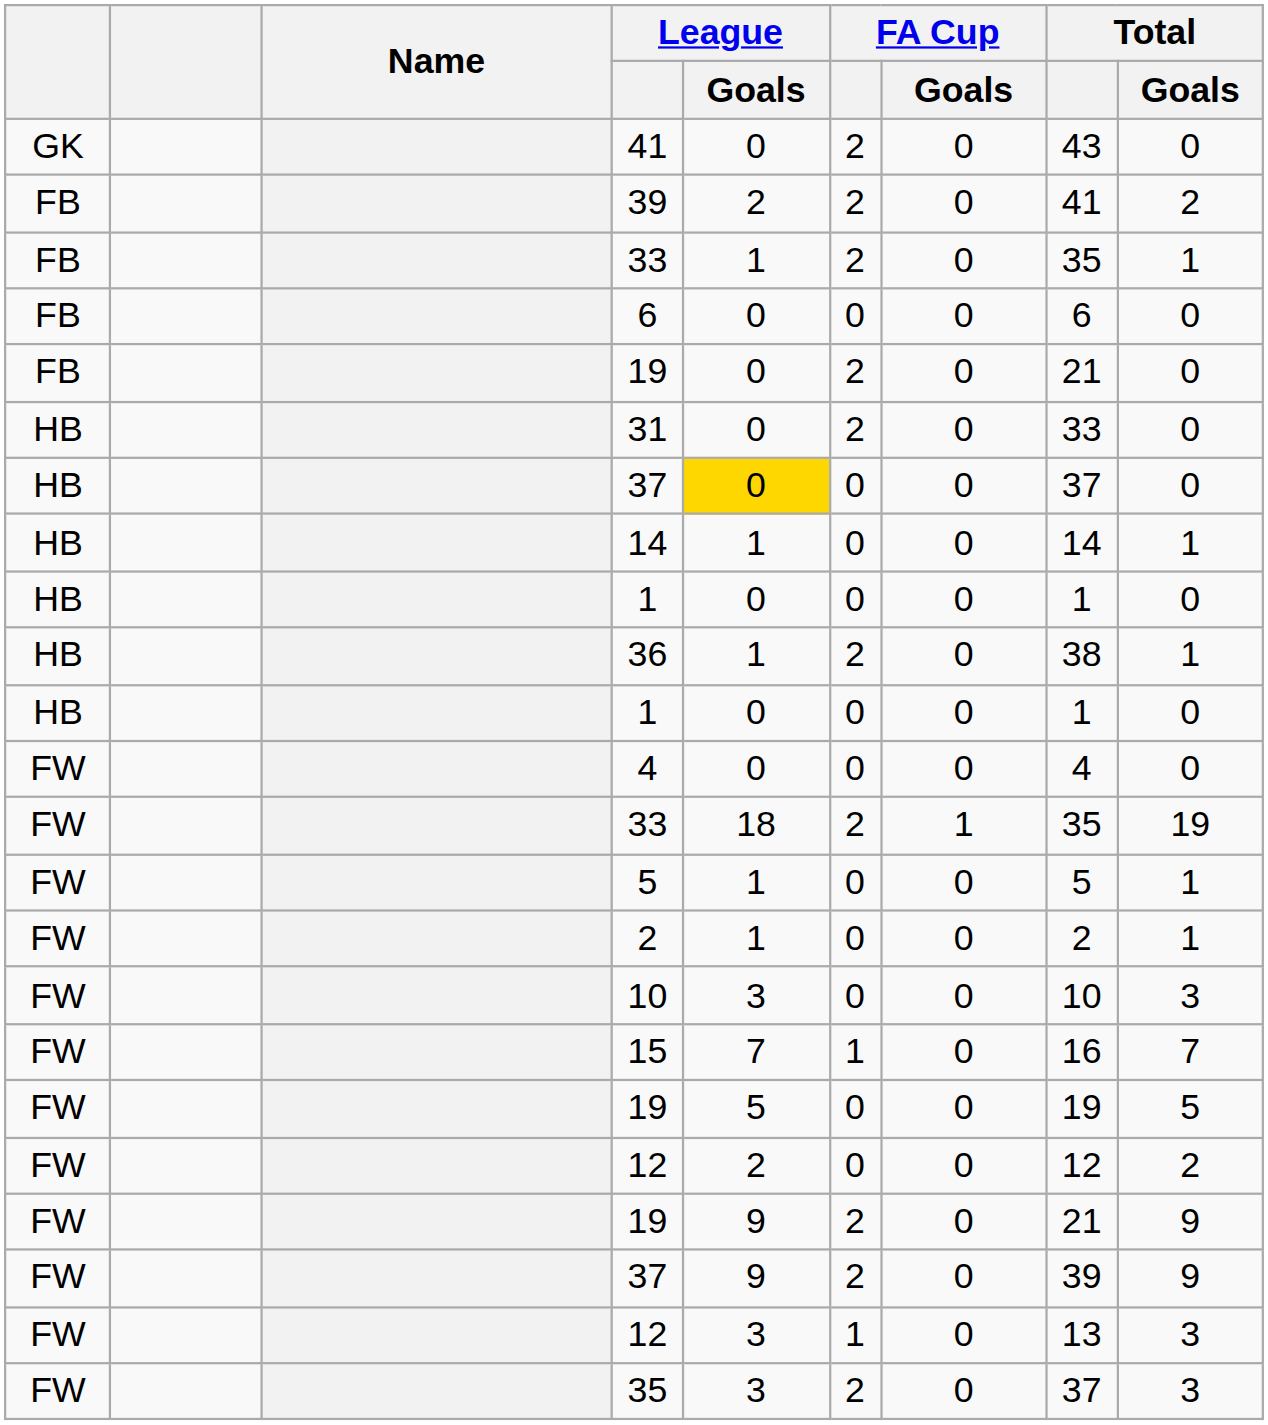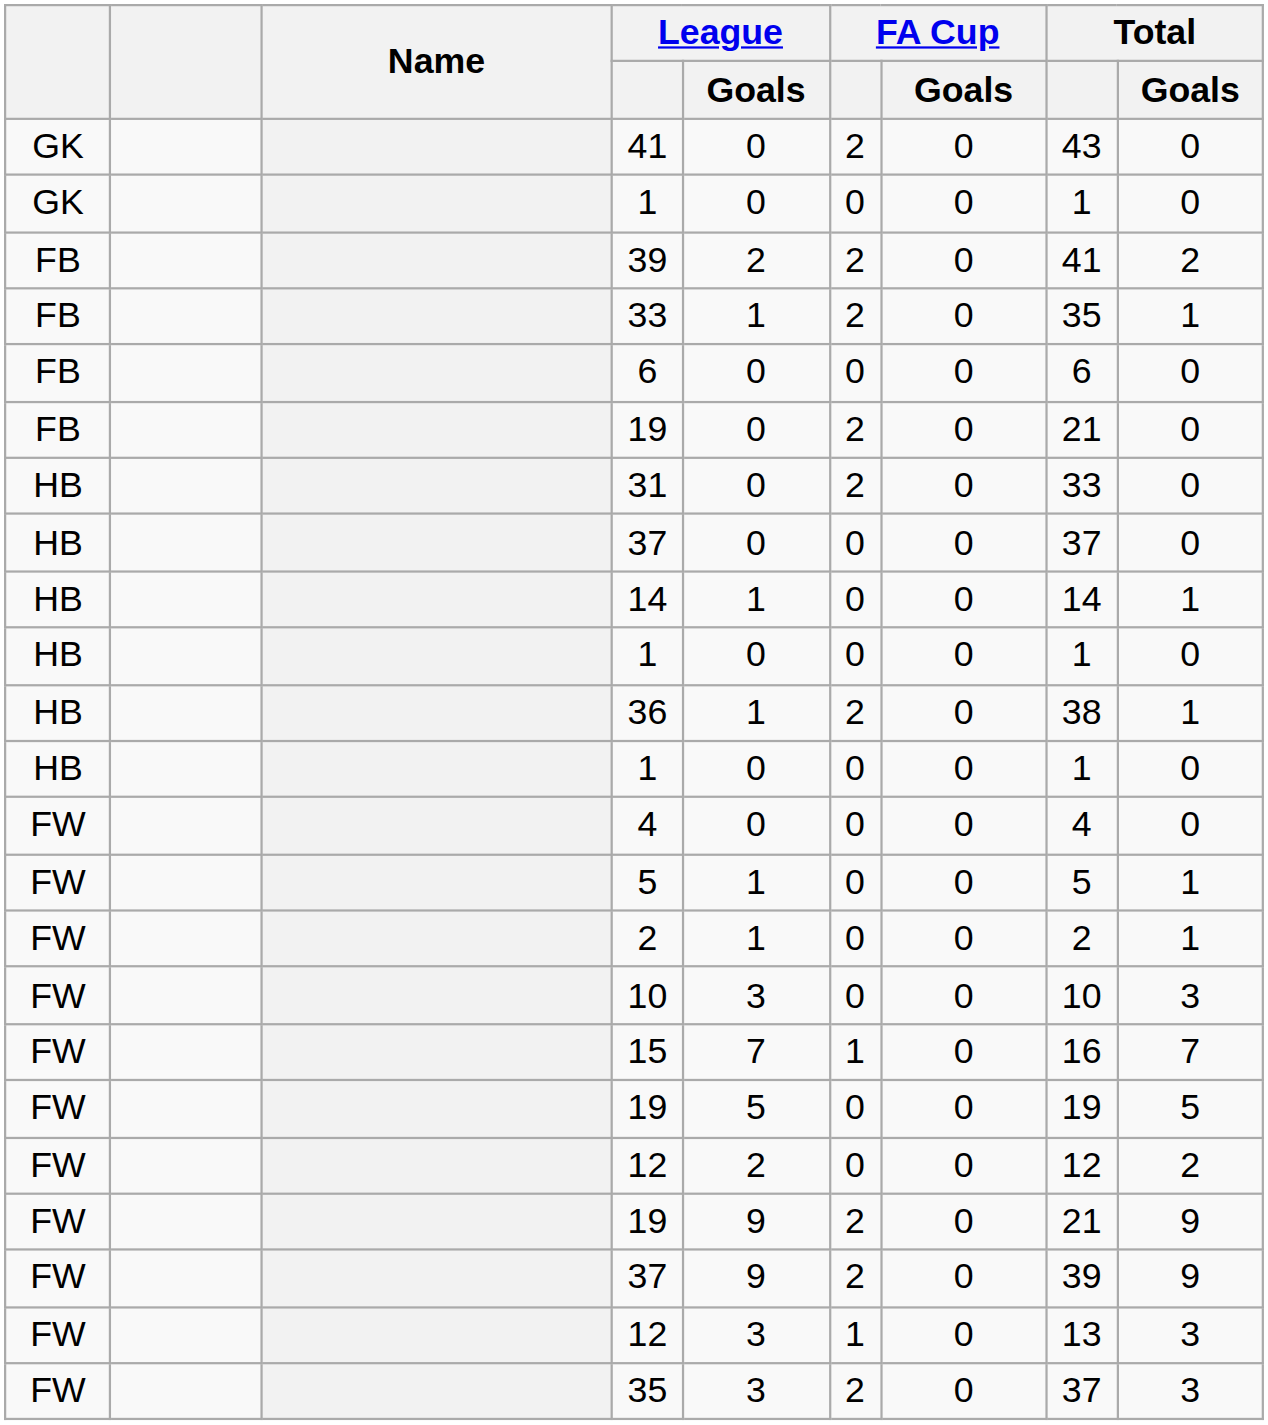 <table class="wikitable sortable plainrowheaders" style="text-align:center;">
 <tr>
 <th rowspan="2" scope="col" width="40"></th>
 <th rowspan="2" scope="col" width="60"></th>
 <th rowspan="2" scope="col" width="150" scope=col>Name</th>
 <th colspan="2" width="90"><a href='#'>League</a></th>
 <th colspan="2" width="90"><a href='#'>FA Cup</a></th>
 <th colspan="2" width="90">Total</th>
 </tr>
 <tr>
 <th scope="col"></th>
 <th scope="col">Goals</th>
 <th scope="col"></th>
 <th scope="col">Goals</th>
 <th scope="col"></th>
 <th scope="col">Goals</th>
 </tr>
 <tr>
 <td data-sort-value=1>GK</td>
 <td></td>
 <th scope="row"></th>
 <td>41</td>
 <td>0</td>
 <td>2</td>
 <td>0</td>
 <td>43</td>
+<td>0</td>
+</tr>
+<tr>
+<td>GK</td>
+<td></td>
+<th scope="row"></th>
+<td>1</td>
+<td>0</td>
+<td>0</td>
+<td>0</td>
+<td>1</td>
 <td>0</td>
 </tr>
 <tr>
 <td>FB</td>
 <td></td>
 <th scope="row"></th>
 <td>39</td>
 <td>2</td>
 <td>2</td>
 <td>0</td>
 <td>41</td>
 <td>2</td>
 </tr>
 <tr>
 <td>FB</td>
 <td></td>
 <th scope="row"></th>
 <td>33</td>
 <td>1</td>
 <td>2</td>
 <td>0</td>
 <td>35</td>
 <td>1</td>
 </tr>
 <tr>
 <td>FB</td>
 <td></td>
 <th scope="row"></th>
 <td>6</td>
 <td>0</td>
 <td>0</td>
 <td>0</td>
 <td>6</td>
 <td>0</td>
 </tr>
 <tr>
 <td>FB</td>
 <td></td>
 <th scope="row"></th>
 <td>19</td>
 <td>0</td>
 <td>2</td>
 <td>0</td>
 <td>21</td>
 <td>0</td>
 </tr>
 <tr>
 <td>HB</td>
 <td></td>
 <th scope="row"></th>
 <td>31</td>
 <td>0</td>
 <td>2</td>
 <td>0</td>
 <td>33</td>
 <td>0</td>
 </tr>
 <tr>
 <td>HB</td>
 <td></td>
 <th scope="row"></th>
 <td>37</td>
-<td style="background: gold;">0</td>
+<td>0</td>
 <td>0</td>
 <td>0</td>
 <td>37</td>
 <td>0</td>
 </tr>
 <tr>
 <td>HB</td>
 <td></td>
 <th scope="row"></th>
 <td>14</td>
 <td>1</td>
 <td>0</td>
 <td>0</td>
 <td>14</td>
 <td>1</td>
 </tr>
 <tr>
 <td>HB</td>
 <td></td>
 <th scope="row"></th>
 <td>1</td>
 <td>0</td>
 <td>0</td>
 <td>0</td>
 <td>1</td>
 <td>0</td>
 </tr>
 <tr>
 <td>HB</td>
 <td></td>
 <th scope="row"></th>
 <td>36</td>
 <td>1</td>
 <td>2</td>
 <td>0</td>
 <td>38</td>
 <td>1</td>
 </tr>
 <tr>
 <td>HB</td>
 <td></td>
 <th scope="row"></th>
 <td>1</td>
 <td>0</td>
 <td>0</td>
 <td>0</td>
 <td>1</td>
 <td>0</td>
 </tr>
 <tr>
 <td>FW</td>
 <td></td>
 <th scope="row"> </th>
 <td>4</td>
 <td>0</td>
 <td>0</td>
 <td>0</td>
 <td>4</td>
 <td>0</td>
-</tr>
-<tr>
-<td>FW</td>
-<td></td>
-<th scope="row"></th>
-<td>33</td>
-<td>18</td>
-<td>2</td>
-<td>1</td>
-<td>35</td>
-<td>19</td>
 </tr>
 <tr>
 <td>FW</td>
 <td></td>
 <th scope="row"></th>
 <td>5</td>
 <td>1</td>
 <td>0</td>
 <td>0</td>
 <td>5</td>
 <td>1</td>
 </tr>
 <tr>
 <td>FW</td>
 <td></td>
 <th scope="row"> </th>
 <td>2</td>
 <td>1</td>
 <td>0</td>
 <td>0</td>
 <td>2</td>
 <td>1</td>
 </tr>
 <tr>
 <td>FW</td>
 <td></td>
 <th scope="row"></th>
 <td>10</td>
 <td>3</td>
 <td>0</td>
 <td>0</td>
 <td>10</td>
 <td>3</td>
 </tr>
 <tr>
 <td>FW</td>
 <td></td>
 <th scope="row"></th>
 <td>15</td>
 <td>7</td>
 <td>1</td>
 <td>0</td>
 <td>16</td>
 <td>7</td>
 </tr>
 <tr>
 <td>FW</td>
 <td></td>
 <th scope="row"></th>
 <td>19</td>
 <td>5</td>
 <td>0</td>
 <td>0</td>
 <td>19</td>
 <td>5</td>
 </tr>
 <tr>
 <td>FW</td>
 <td></td>
 <th scope="row"></th>
 <td>12</td>
 <td>2</td>
 <td>0</td>
 <td>0</td>
 <td>12</td>
 <td>2</td>
 </tr>
 <tr>
 <td>FW</td>
 <td></td>
 <th scope="row"></th>
 <td>19</td>
 <td>9</td>
 <td>2</td>
 <td>0</td>
 <td>21</td>
 <td>9</td>
 </tr>
 <tr>
 <td>FW</td>
 <td></td>
 <th scope="row"></th>
 <td>37</td>
 <td>9</td>
 <td>2</td>
 <td>0</td>
 <td>39</td>
 <td>9</td>
 </tr>
 <tr>
 <td>FW</td>
 <td></td>
 <th scope="row"></th>
 <td>12</td>
 <td>3</td>
 <td>1</td>
 <td>0</td>
 <td>13</td>
 <td>3</td>
 </tr>
 <tr>
 <td>FW</td>
 <td></td>
 <th scope="row"></th>
 <td>35</td>
 <td>3</td>
 <td>2</td>
 <td>0</td>
 <td>37</td>
 <td>3</td>
 </tr>
 </table>
